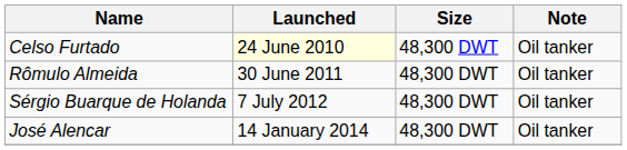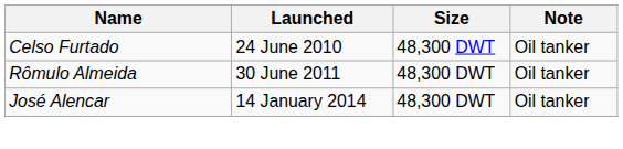 <table class="wikitable">
 <tr>
 <th width="200">Name</th>
 <th width="140">Launched</th>
 <th width="100">Size</th>
 <th width="90">Note</th>
 </tr>
 <tr>
 <td><em>Celso Furtado</em></td>
-<td style="background: lightyellow;">24 June 2010</td>
+<td>24 June 2010</td>
 <td>48,300 <a href='#'>DWT</a></td>
 <td>Oil tanker</td>
 </tr>
 <tr>
 <td><em>Rômulo Almeida</em></td>
 <td>30 June 2011</td>
-<td>48,300 DWT</td>
-<td>Oil tanker</td>
-</tr>
-<tr>
-<td><em>Sérgio Buarque de Holanda</em></td>
-<td>7 July 2012</td>
 <td>48,300 DWT</td>
 <td>Oil tanker</td>
 </tr>
 <tr>
 <td><em>José Alencar</em></td>
 <td>14 January 2014</td>
 <td>48,300 DWT</td>
 <td>Oil tanker</td>
 </tr>
 <tr>
 </tr>
 </table>
